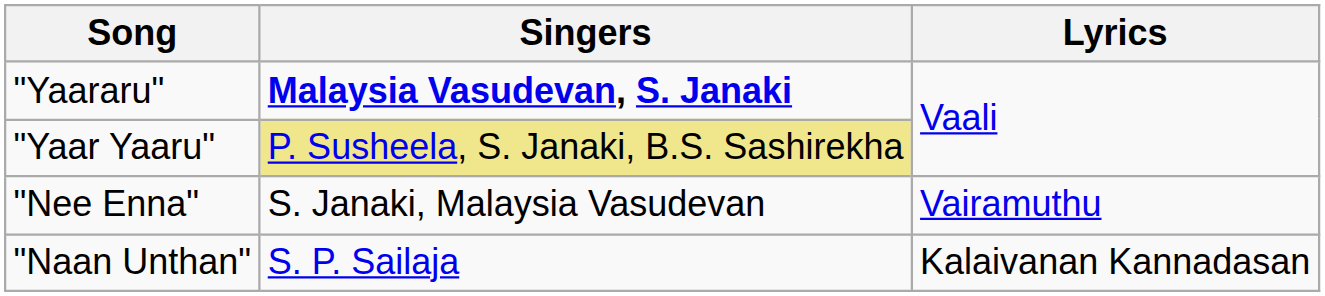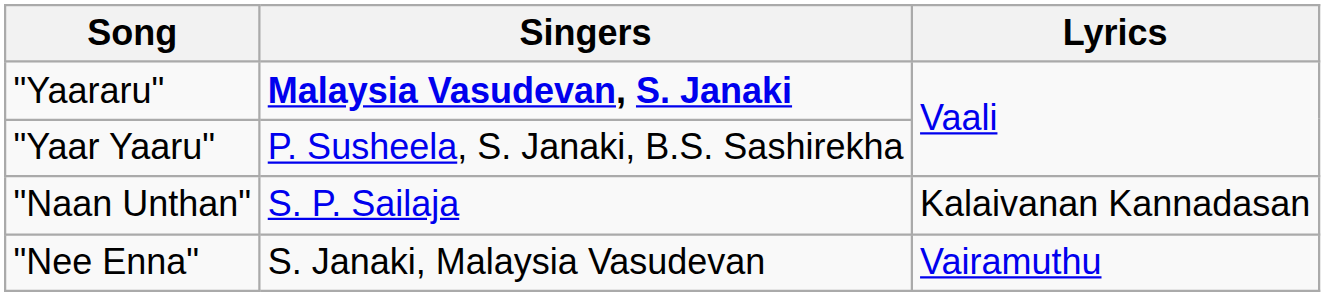 <table class="wikitable">
 <tr>
 <th>Song</th>
 <th>Singers</th>
 <th>Lyrics</th>
 </tr>
 <tr>
 <td>"Yaararu"</td>
 <td><strong><a href='#'>Malaysia Vasudevan</a>, <a href='#'>S. Janaki</a></strong></td>
 <td rowspan="2"><a href='#'>Vaali</a></td>
 </tr>
 <tr>
 <td>"Yaar Yaaru"</td>
-<td style="background: khaki;"><a href='#'>P. Susheela</a>, S. Janaki, B.S. Sashirekha</td>
+<td><a href='#'>P. Susheela</a>, S. Janaki, B.S. Sashirekha</td>
+</tr>
+<tr>
+<td>"Naan Unthan"</td>
+<td><a href='#'>S. P. Sailaja</a></td>
+<td>Kalaivanan Kannadasan</td>
 </tr>
 <tr>
 <td>"Nee Enna"</td>
 <td>S. Janaki, Malaysia Vasudevan</td>
 <td><a href='#'>Vairamuthu</a></td>
 </tr>
-<tr>
-<td>"Naan Unthan"</td>
-<td><a href='#'>S. P. Sailaja</a></td>
-<td>Kalaivanan Kannadasan</td>
-</tr>
 </table>
